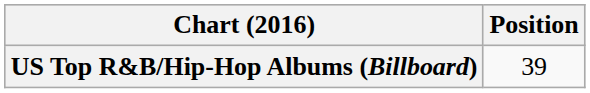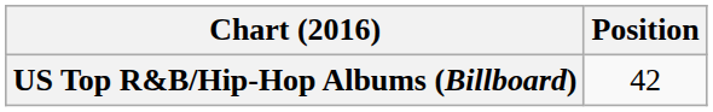 <table class="wikitable plainrowheaders" style="text-align:center">
 <tr>
 <th scope="col">Chart (2016)</th>
 <th scope="col">Position</th>
 </tr>
 <tr>
 <th scope="row">US Top R&B/Hip-Hop Albums (<em>Billboard</em>)</th>
-<td>39</td>
+<td>42</td>
 </tr>
 </table>
